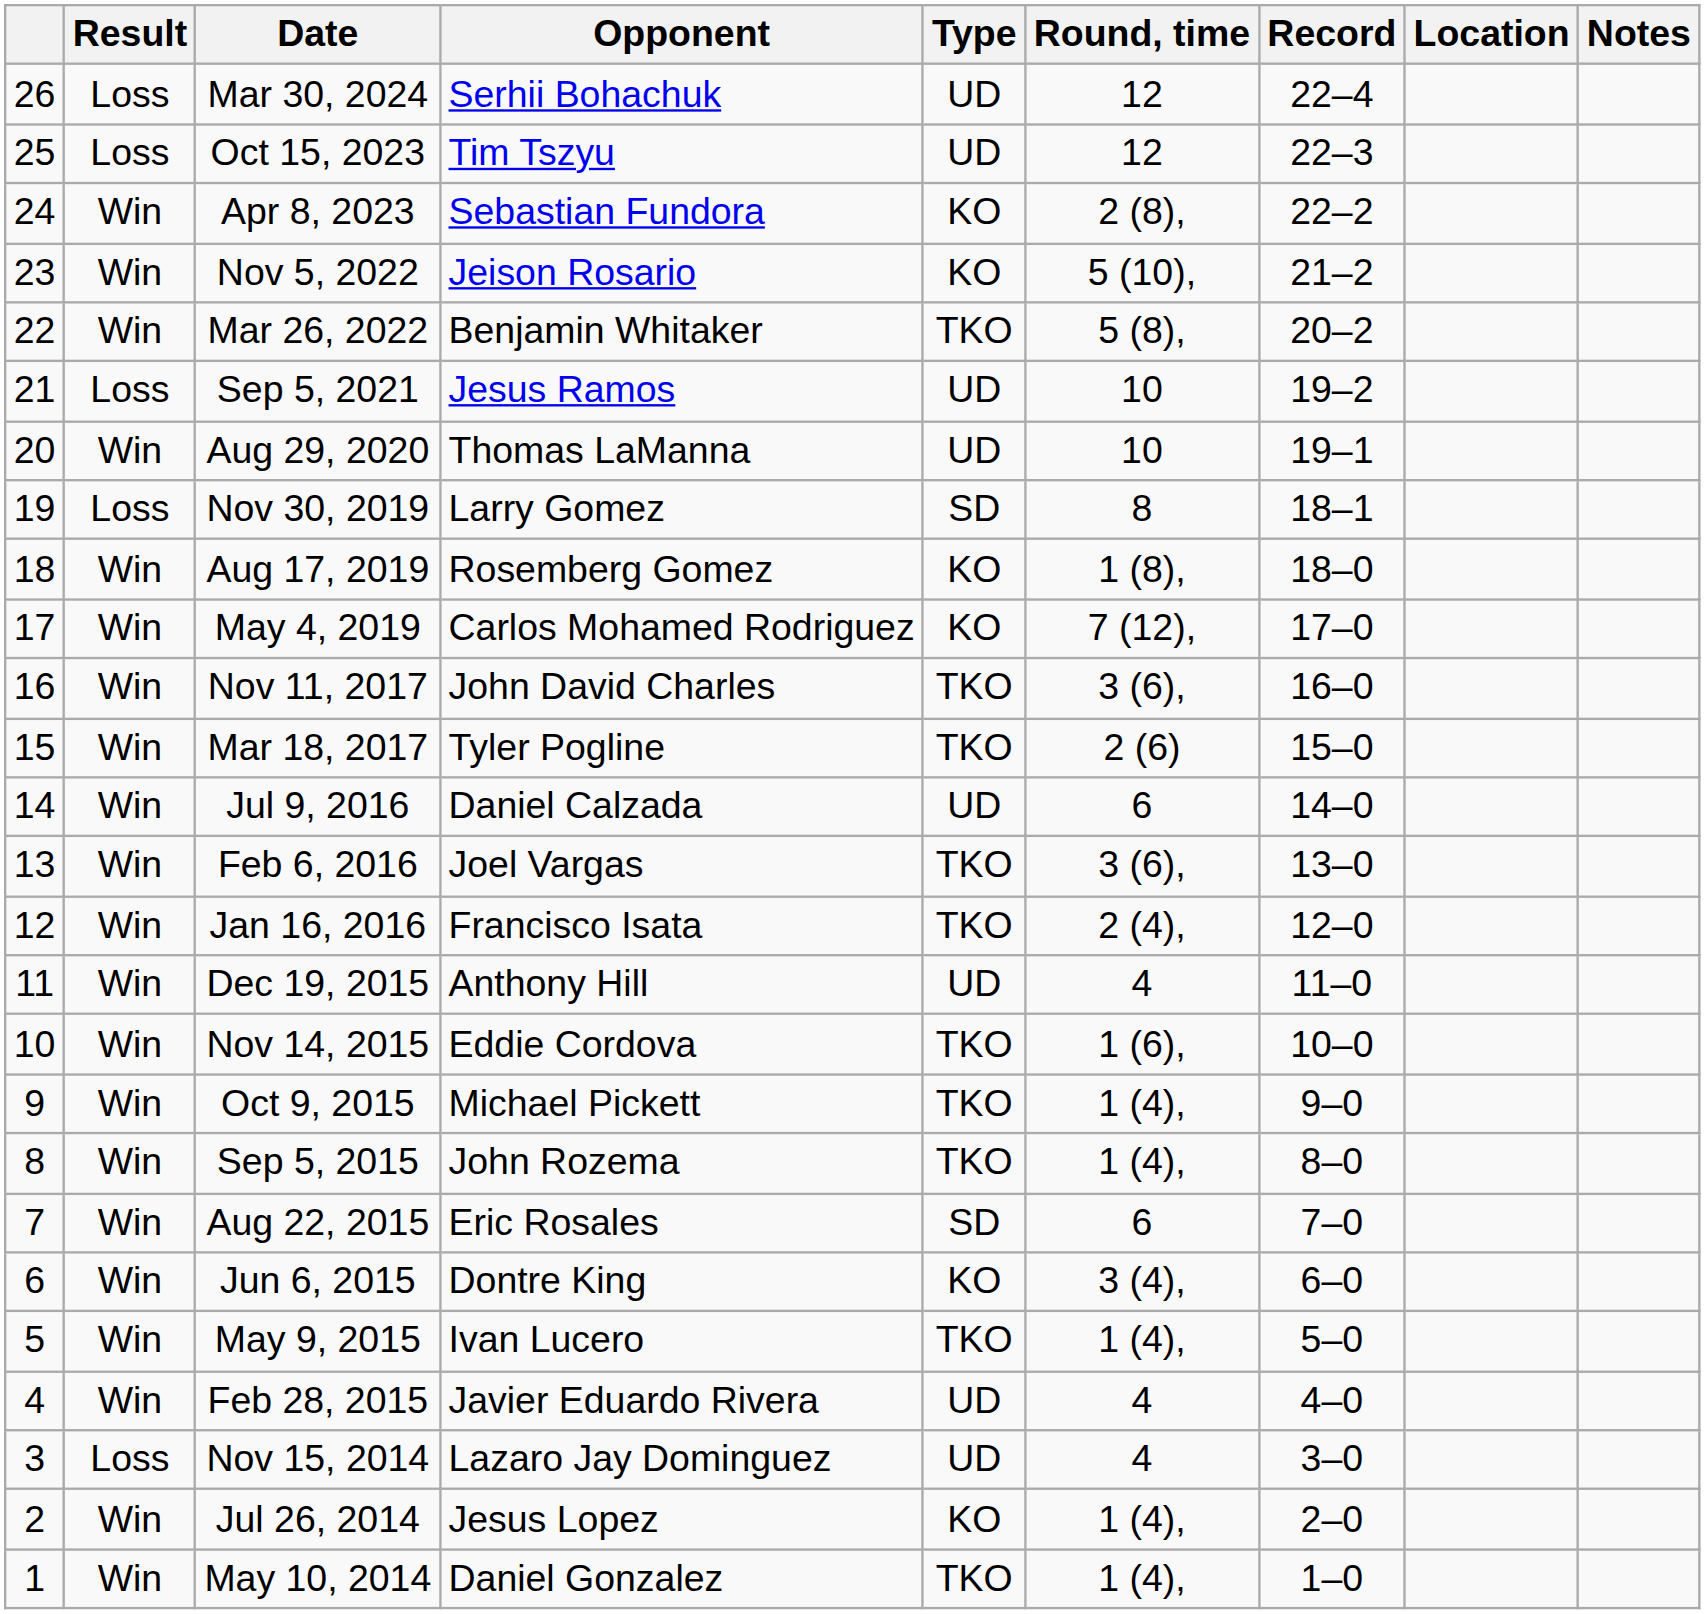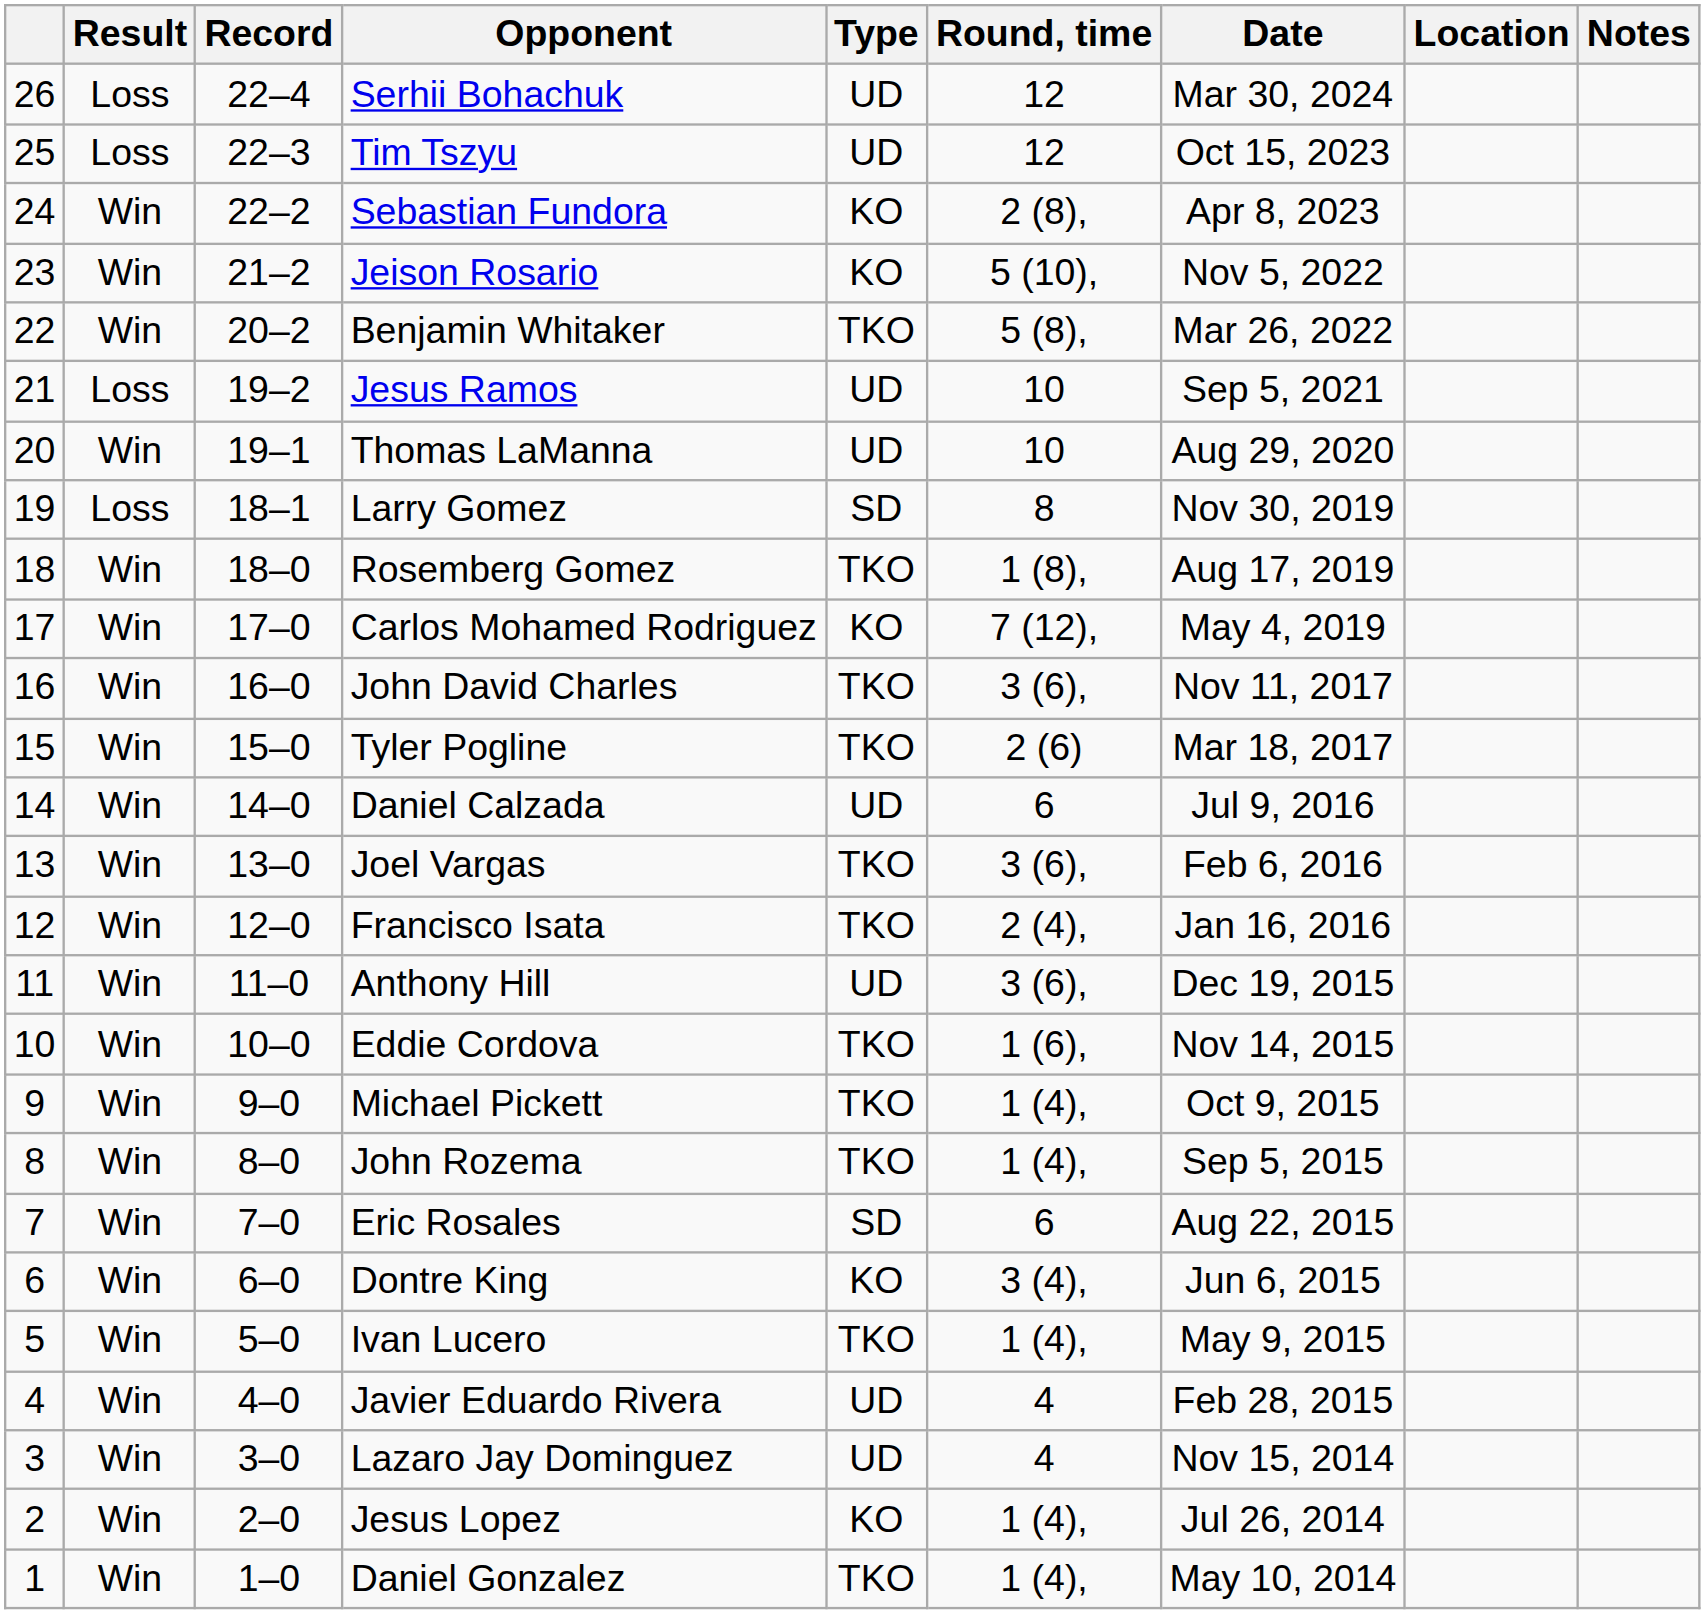 <table class=wikitable style=text-align:center>
 <tr>
 <th></th>
 <th>Result</th>
-<th>Date</th>
+<th>Record</th>
 <th>Opponent</th>
 <th>Type</th>
 <th>Round, time</th>
-<th>Record</th>
+<th>Date</th>
 <th>Location</th>
 <th>Notes</th>
 </tr>
 <tr>
 <td>26</td>
 <td>Loss</td>
-<td>Mar 30, 2024</td>
+<td>22–4</td>
 <td align=left><a href='#'>Serhii Bohachuk</a></td>
 <td>UD</td>
 <td>12</td>
-<td>22–4</td>
+<td>Mar 30, 2024</td>
 <td align=left></td>
 <td align=left></td>
 </tr>
 <tr>
 <td>25</td>
 <td>Loss</td>
-<td>Oct 15, 2023</td>
+<td>22–3</td>
 <td align=left><a href='#'>Tim Tszyu</a></td>
 <td>UD</td>
 <td>12</td>
-<td>22–3</td>
+<td>Oct 15, 2023</td>
 <td align=left></td>
 <td align=left></td>
 </tr>
 <tr>
 <td>24</td>
 <td>Win</td>
-<td>Apr 8, 2023</td>
+<td>22–2</td>
 <td align=left><a href='#'>Sebastian Fundora</a></td>
 <td>KO</td>
 <td>2 (8), </td>
-<td>22–2</td>
+<td>Apr 8, 2023</td>
 <td align=left></td>
 <td align=left></td>
 </tr>
 <tr>
 <td>23</td>
 <td>Win</td>
-<td>Nov 5, 2022</td>
+<td>21–2</td>
 <td align=left><a href='#'>Jeison Rosario</a></td>
 <td>KO</td>
 <td>5 (10), </td>
-<td>21–2</td>
+<td>Nov 5, 2022</td>
 <td align=left></td>
 <td align=left></td>
 </tr>
 <tr>
 <td>22</td>
 <td>Win</td>
-<td>Mar 26, 2022</td>
+<td>20–2</td>
 <td align=left>Benjamin Whitaker</td>
 <td>TKO</td>
 <td>5 (8), </td>
-<td>20–2</td>
+<td>Mar 26, 2022</td>
 <td align=left></td>
 <td align=left></td>
 </tr>
 <tr>
 <td>21</td>
 <td>Loss</td>
-<td>Sep 5, 2021</td>
+<td>19–2</td>
 <td align=left><a href='#'>Jesus Ramos</a></td>
 <td>UD</td>
 <td>10</td>
-<td>19–2</td>
+<td>Sep 5, 2021</td>
 <td align=left></td>
 <td align=left></td>
 </tr>
 <tr>
 <td>20</td>
 <td>Win</td>
-<td>Aug 29, 2020</td>
+<td>19–1</td>
 <td align=left>Thomas LaManna</td>
 <td>UD</td>
 <td>10</td>
-<td>19–1</td>
+<td>Aug 29, 2020</td>
 <td align=left></td>
 <td align=left></td>
 </tr>
 <tr>
 <td>19</td>
 <td>Loss</td>
-<td>Nov 30, 2019</td>
+<td>18–1</td>
 <td align=left>Larry Gomez</td>
 <td>SD</td>
 <td>8</td>
-<td>18–1</td>
+<td>Nov 30, 2019</td>
 <td align=left></td>
 <td align=left></td>
 </tr>
 <tr>
 <td>18</td>
 <td>Win</td>
+<td>18–0</td>
+<td align=left>Rosemberg Gomez</td>
+<td>TKO</td>
+<td>1 (8), </td>
 <td>Aug 17, 2019</td>
-<td align=left>Rosemberg Gomez</td>
-<td>KO</td>
-<td>1 (8), </td>
-<td>18–0</td>
 <td align=left></td>
 <td align=left></td>
 </tr>
 <tr>
 <td>17</td>
 <td>Win</td>
-<td>May 4, 2019</td>
+<td>17–0</td>
 <td align=left>Carlos Mohamed Rodriguez</td>
 <td>KO</td>
 <td>7 (12), </td>
-<td>17–0</td>
+<td>May 4, 2019</td>
 <td align=left></td>
 <td align=left></td>
 </tr>
 <tr>
 <td>16</td>
 <td>Win</td>
-<td>Nov 11, 2017</td>
+<td>16–0</td>
 <td align=left>John David Charles</td>
 <td>TKO</td>
 <td>3 (6), </td>
-<td>16–0</td>
+<td>Nov 11, 2017</td>
 <td align=left></td>
 <td align=left></td>
 </tr>
 <tr>
 <td>15</td>
 <td>Win</td>
-<td>Mar 18, 2017</td>
+<td>15–0</td>
 <td align=left>Tyler Pogline</td>
 <td>TKO</td>
 <td>2 (6)</td>
-<td>15–0</td>
+<td>Mar 18, 2017</td>
 <td align=left></td>
 <td align=left></td>
 </tr>
 <tr>
 <td>14</td>
 <td>Win</td>
-<td>Jul 9, 2016</td>
+<td>14–0</td>
 <td align=left>Daniel Calzada</td>
 <td>UD</td>
 <td>6</td>
-<td>14–0</td>
+<td>Jul 9, 2016</td>
 <td align=left></td>
 <td align=left></td>
 </tr>
 <tr>
 <td>13</td>
 <td>Win</td>
-<td>Feb 6, 2016</td>
+<td>13–0</td>
 <td align=left>Joel Vargas</td>
 <td>TKO</td>
 <td>3 (6), </td>
-<td>13–0</td>
+<td>Feb 6, 2016</td>
 <td align=left></td>
 <td align=left></td>
 </tr>
 <tr>
 <td>12</td>
 <td>Win</td>
-<td>Jan 16, 2016</td>
+<td>12–0</td>
 <td align=left>Francisco Isata</td>
 <td>TKO</td>
 <td>2 (4), </td>
-<td>12–0</td>
+<td>Jan 16, 2016</td>
 <td align=left></td>
 <td align=left></td>
 </tr>
 <tr>
 <td>11</td>
 <td>Win</td>
-<td>Dec 19, 2015</td>
+<td>11–0</td>
 <td align=left>Anthony Hill</td>
 <td>UD</td>
-<td>4</td>
-<td>11–0</td>
+<td>3 (6), </td>
+<td>Dec 19, 2015</td>
 <td align=left></td>
 <td align=left></td>
 </tr>
 <tr>
 <td>10</td>
 <td>Win</td>
-<td>Nov 14, 2015</td>
+<td>10–0</td>
 <td align=left>Eddie Cordova</td>
 <td>TKO</td>
 <td>1 (6), </td>
-<td>10–0</td>
+<td>Nov 14, 2015</td>
 <td align=left></td>
 <td align=left></td>
 </tr>
 <tr>
 <td>9</td>
 <td>Win</td>
-<td>Oct 9, 2015</td>
+<td>9–0</td>
 <td align=left>Michael Pickett</td>
 <td>TKO</td>
 <td>1 (4), </td>
-<td>9–0</td>
+<td>Oct 9, 2015</td>
 <td align=left></td>
 <td align=left></td>
 </tr>
 <tr>
 <td>8</td>
 <td>Win</td>
-<td>Sep 5, 2015</td>
+<td>8–0</td>
 <td align=left>John Rozema</td>
 <td>TKO</td>
 <td>1 (4), </td>
-<td>8–0</td>
+<td>Sep 5, 2015</td>
 <td align=left></td>
 <td align=left></td>
 </tr>
 <tr>
 <td>7</td>
 <td>Win</td>
-<td>Aug 22, 2015</td>
+<td>7–0</td>
 <td align=left>Eric Rosales</td>
 <td>SD</td>
 <td>6</td>
-<td>7–0</td>
+<td>Aug 22, 2015</td>
 <td align=left></td>
 <td align=left></td>
 </tr>
 <tr>
 <td>6</td>
 <td>Win</td>
-<td>Jun 6, 2015</td>
+<td>6–0</td>
 <td align=left>Dontre King</td>
 <td>KO</td>
 <td>3 (4), </td>
-<td>6–0</td>
+<td>Jun 6, 2015</td>
 <td align=left></td>
 <td align=left></td>
 </tr>
 <tr>
 <td>5</td>
 <td>Win</td>
-<td>May 9, 2015</td>
+<td>5–0</td>
 <td align=left>Ivan Lucero</td>
 <td>TKO</td>
 <td>1 (4), </td>
-<td>5–0</td>
+<td>May 9, 2015</td>
 <td align=left></td>
 <td align=left></td>
 </tr>
 <tr>
 <td>4</td>
 <td>Win</td>
-<td>Feb 28, 2015</td>
+<td>4–0</td>
 <td align=left>Javier Eduardo Rivera</td>
 <td>UD</td>
 <td>4</td>
-<td>4–0</td>
+<td>Feb 28, 2015</td>
 <td align=left></td>
 <td align=left></td>
 </tr>
 <tr>
 <td>3</td>
-<td>Loss</td>
-<td>Nov 15, 2014</td>
+<td>Win</td>
+<td>3–0</td>
 <td align=left>Lazaro Jay Dominguez</td>
 <td>UD</td>
 <td>4</td>
-<td>3–0</td>
+<td>Nov 15, 2014</td>
 <td align=left></td>
 <td align=left></td>
 </tr>
 <tr>
 <td>2</td>
 <td>Win</td>
-<td>Jul 26, 2014</td>
+<td>2–0</td>
 <td align=left>Jesus Lopez</td>
 <td>KO</td>
 <td>1 (4), </td>
-<td>2–0</td>
+<td>Jul 26, 2014</td>
 <td align=left></td>
 <td align=left></td>
 </tr>
 <tr>
 <td>1</td>
 <td>Win</td>
-<td>May 10, 2014</td>
+<td>1–0</td>
 <td align=left>Daniel Gonzalez</td>
 <td>TKO</td>
 <td>1 (4), </td>
-<td>1–0</td>
+<td>May 10, 2014</td>
 <td align=left></td>
 <td align=left></td>
 </tr>
 </table>
